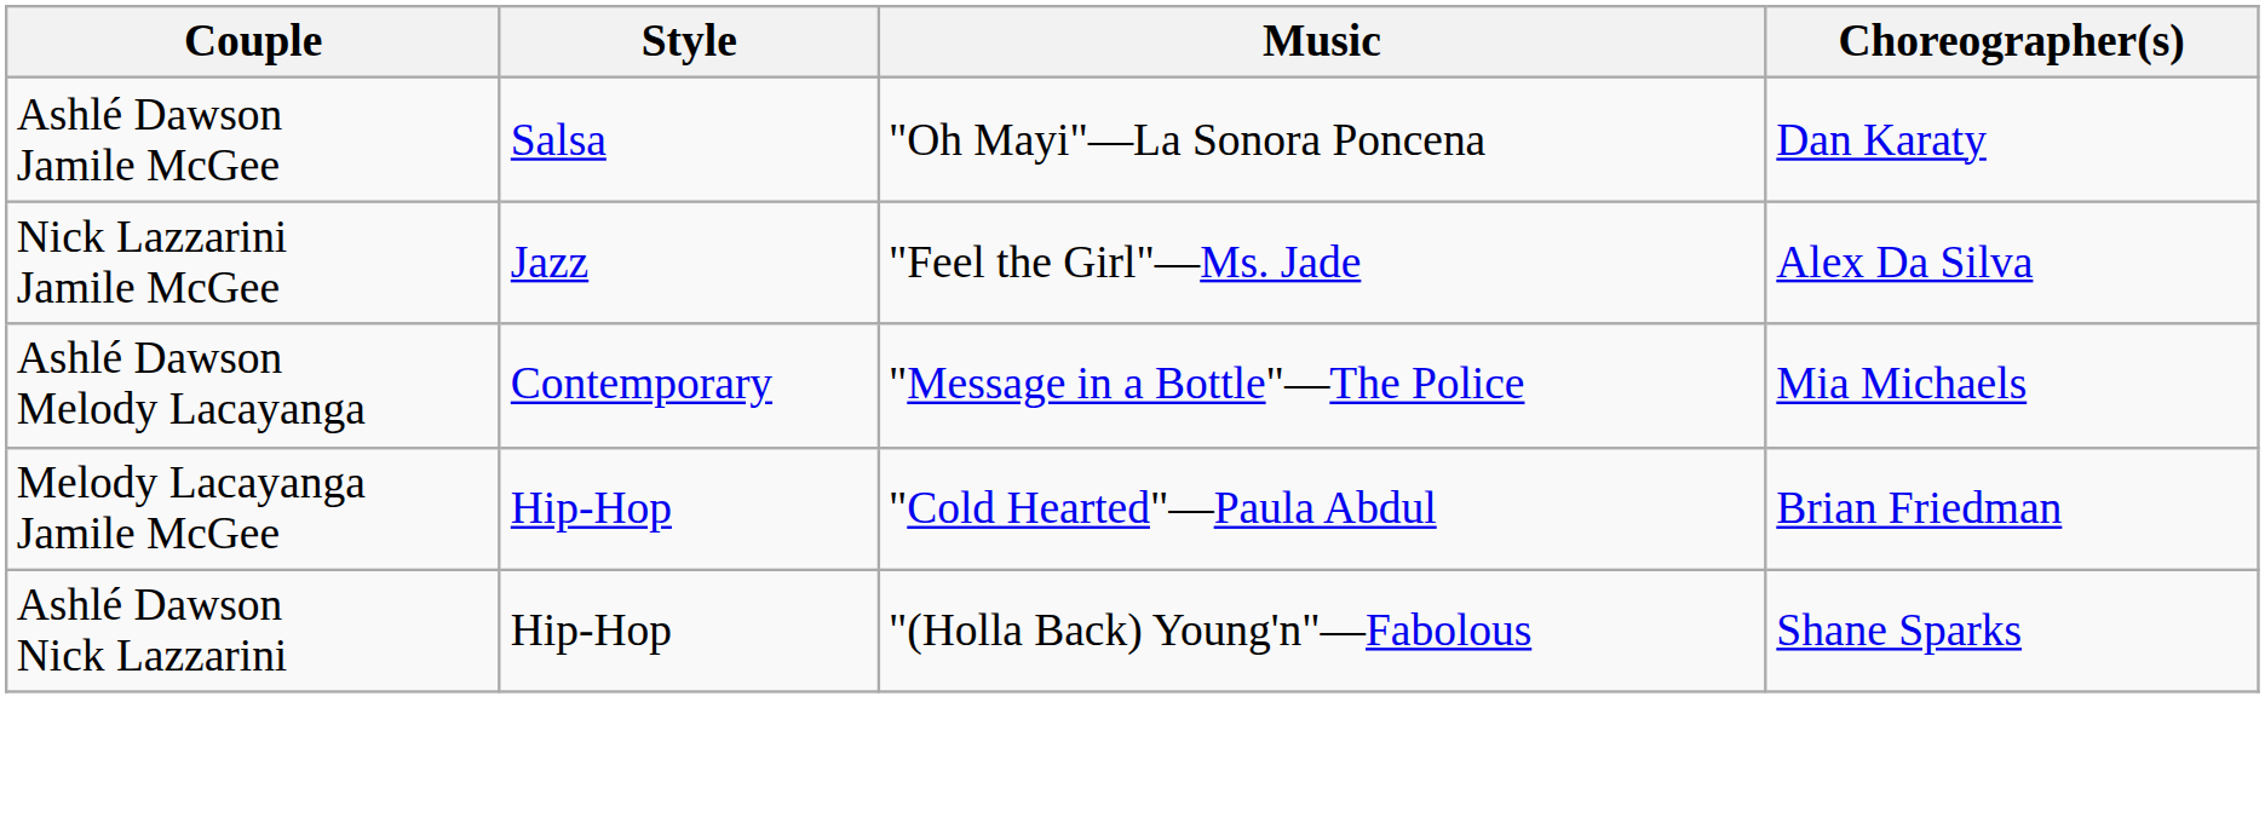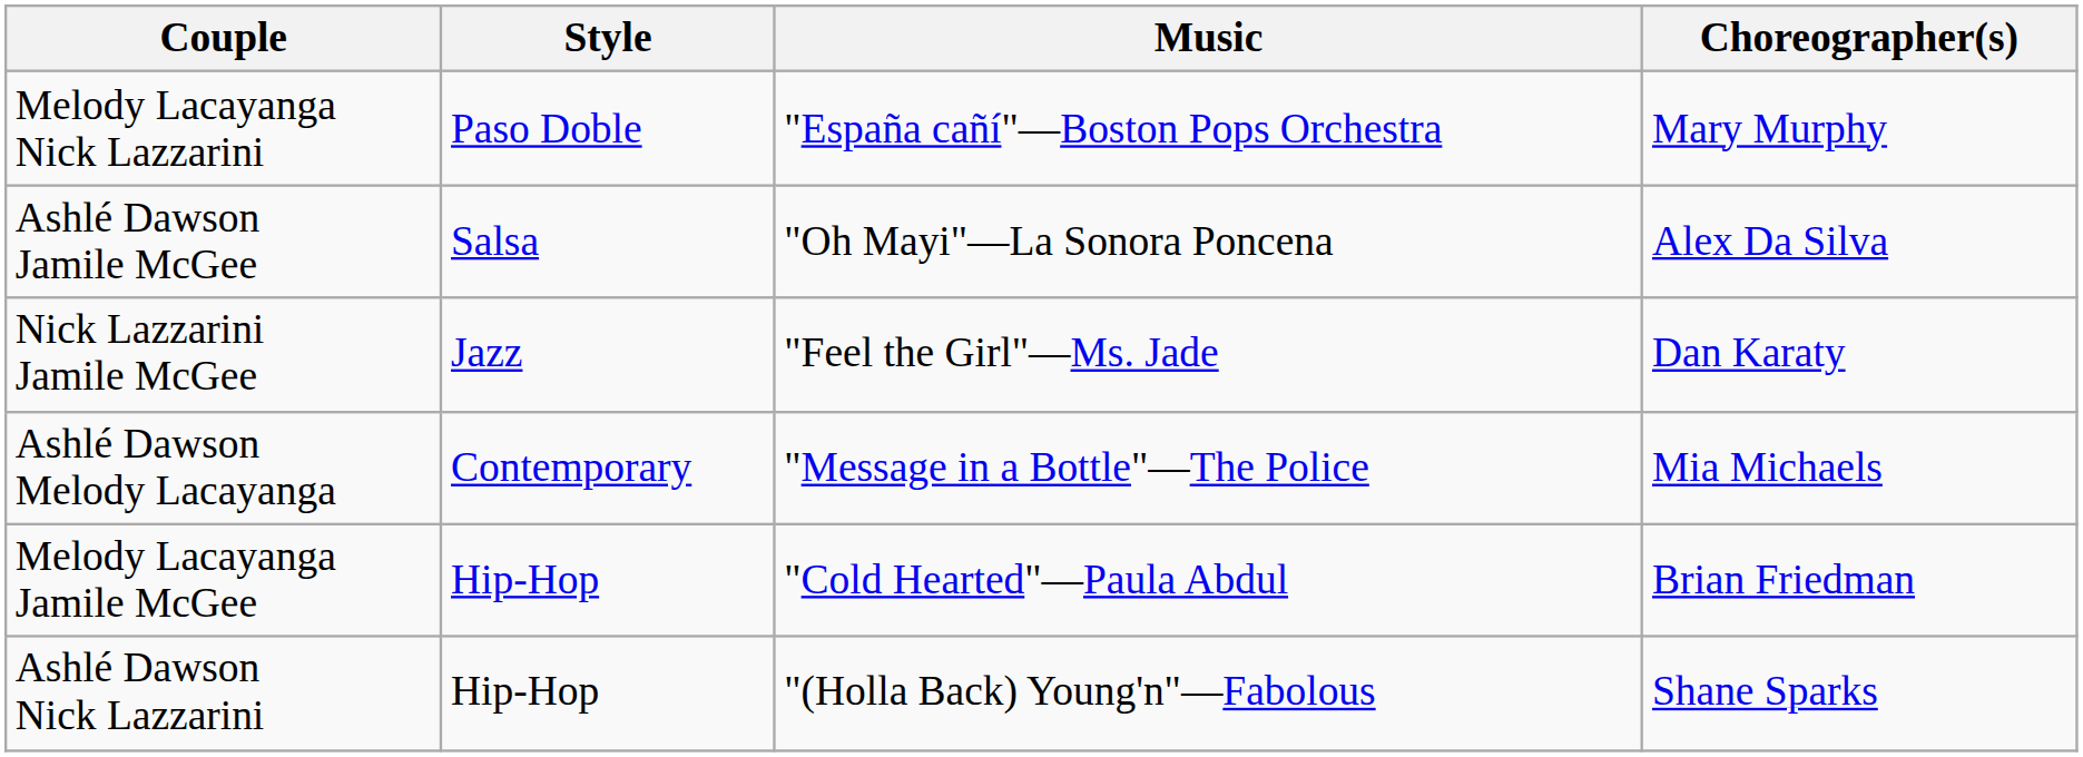 <table class="wikitable" style="width:90%;">
 <tr>
 <th>Couple</th>
 <th>Style</th>
 <th>Music</th>
 <th>Choreographer(s)</th>
 </tr>
 <tr>
+<td>Melody Lacayanga<br>Nick Lazzarini</td>
+<td><a href='#'>Paso Doble</a></td>
+<td>"<a href='#'>España cañí</a>"—<a href='#'>Boston Pops Orchestra</a></td>
+<td><a href='#'>Mary Murphy</a></td>
+</tr>
+<tr>
 <td>Ashlé Dawson<br>Jamile McGee</td>
 <td><a href='#'>Salsa</a></td>
 <td>"Oh Mayi"—La Sonora Poncena</td>
-<td><a href='#'>Dan Karaty</a></td>
+<td><a href='#'>Alex Da Silva</a></td>
 </tr>
 <tr>
 <td>Nick Lazzarini<br>Jamile McGee</td>
 <td><a href='#'>Jazz</a></td>
 <td>"Feel the Girl"—<a href='#'>Ms. Jade</a></td>
-<td><a href='#'>Alex Da Silva</a></td>
+<td><a href='#'>Dan Karaty</a></td>
 </tr>
 <tr>
 <td>Ashlé Dawson<br>Melody Lacayanga</td>
 <td><a href='#'>Contemporary</a></td>
 <td>"<a href='#'>Message in a Bottle</a>"—<a href='#'>The Police</a></td>
 <td><a href='#'>Mia Michaels</a></td>
 </tr>
 <tr>
 <td>Melody Lacayanga<br>Jamile McGee</td>
 <td><a href='#'>Hip-Hop</a></td>
 <td>"<a href='#'>Cold Hearted</a>"—<a href='#'>Paula Abdul</a></td>
 <td><a href='#'>Brian Friedman</a></td>
 </tr>
 <tr>
 <td>Ashlé Dawson<br>Nick Lazzarini</td>
 <td>Hip-Hop</td>
 <td>"(Holla Back) Young'n"—<a href='#'>Fabolous</a></td>
 <td><a href='#'>Shane Sparks</a></td>
 </tr>
 </table>
